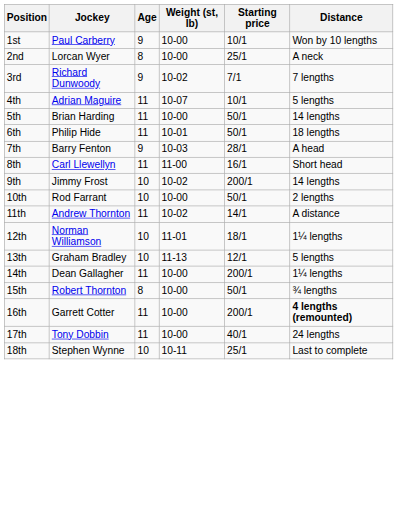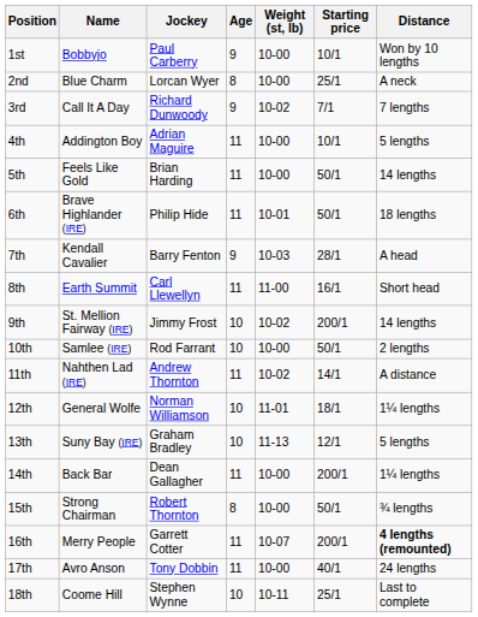 <table class="wikitable sortable">
 <tr>
 <th>Position</th>
+<th>Name</th>
 <th>Jockey</th>
 <th>Age</th>
 <th>Weight (st, lb)</th>
 <th>Starting price</th>
 <th>Distance</th>
 </tr>
 <tr>
 <td>1st</td>
+<td><a href='#'>Bobbyjo</a></td>
 <td><a href='#'>Paul Carberry</a></td>
 <td>9</td>
 <td>10-00</td>
 <td>10/1</td>
 <td>Won by 10 lengths</td>
 </tr>
 <tr>
 <td>2nd</td>
+<td>Blue Charm</td>
 <td>Lorcan Wyer</td>
 <td>8</td>
 <td>10-00</td>
 <td>25/1</td>
 <td>A neck</td>
 </tr>
 <tr>
 <td>3rd</td>
+<td>Call It A Day</td>
 <td><a href='#'>Richard Dunwoody</a></td>
 <td>9</td>
 <td>10-02</td>
 <td>7/1</td>
 <td>7 lengths</td>
 </tr>
 <tr>
 <td>4th</td>
+<td>Addington Boy</td>
 <td><a href='#'>Adrian Maguire</a></td>
 <td>11</td>
-<td>10-07</td>
+<td>10-00</td>
 <td>10/1</td>
 <td>5 lengths</td>
 </tr>
 <tr>
 <td>5th</td>
+<td>Feels Like Gold</td>
 <td>Brian Harding</td>
 <td>11</td>
 <td>10-00</td>
 <td>50/1</td>
 <td>14 lengths</td>
 </tr>
 <tr>
 <td>6th</td>
+<td>Brave Highlander <small>(<a href='#'>IRE</a>)</small></td>
 <td>Philip Hide</td>
 <td>11</td>
 <td>10-01</td>
 <td>50/1</td>
 <td>18 lengths</td>
 </tr>
 <tr>
 <td>7th</td>
+<td>Kendall Cavalier</td>
 <td>Barry Fenton</td>
 <td>9</td>
 <td>10-03</td>
 <td>28/1</td>
 <td>A head</td>
 </tr>
 <tr>
 <td>8th</td>
+<td><a href='#'>Earth Summit</a></td>
 <td><a href='#'>Carl Llewellyn</a></td>
 <td>11</td>
 <td>11-00</td>
 <td>16/1</td>
 <td>Short head</td>
 </tr>
 <tr>
 <td>9th</td>
+<td>St. Mellion Fairway <small>(<a href='#'>IRE</a>)</small></td>
 <td>Jimmy Frost</td>
 <td>10</td>
 <td>10-02</td>
 <td>200/1</td>
 <td>14 lengths</td>
 </tr>
 <tr>
 <td>10th</td>
+<td>Samlee <small>(<a href='#'>IRE</a>)</small></td>
 <td>Rod Farrant</td>
 <td>10</td>
 <td>10-00</td>
 <td>50/1</td>
 <td>2 lengths</td>
 </tr>
 <tr>
 <td>11th</td>
+<td>Nahthen Lad <small>(<a href='#'>IRE</a>)</small></td>
 <td><a href='#'>Andrew Thornton</a></td>
 <td>11</td>
 <td>10-02</td>
 <td>14/1</td>
 <td>A distance</td>
 </tr>
 <tr>
 <td>12th</td>
+<td>General Wolfe</td>
 <td><a href='#'>Norman Williamson</a></td>
 <td>10</td>
 <td>11-01</td>
 <td>18/1</td>
 <td>1¼ lengths</td>
 </tr>
 <tr>
 <td>13th</td>
+<td>Suny Bay <small>(<a href='#'>IRE</a>)</small></td>
 <td>Graham Bradley</td>
 <td>10</td>
 <td>11-13</td>
 <td>12/1</td>
 <td>5 lengths</td>
 </tr>
 <tr>
 <td>14th</td>
+<td>Back Bar</td>
 <td>Dean Gallagher</td>
 <td>11</td>
 <td>10-00</td>
 <td>200/1</td>
 <td>1¼ lengths</td>
 </tr>
 <tr>
 <td>15th</td>
+<td>Strong Chairman</td>
 <td><a href='#'>Robert Thornton</a></td>
 <td>8</td>
 <td>10-00</td>
 <td>50/1</td>
 <td>¾ lengths</td>
 </tr>
 <tr>
 <td>16th</td>
+<td>Merry People</td>
 <td>Garrett Cotter</td>
 <td>11</td>
-<td>10-00</td>
+<td>10-07</td>
 <td>200/1</td>
 <td><strong>4 lengths (remounted)</strong></td>
 </tr>
 <tr>
 <td>17th</td>
+<td>Avro Anson</td>
 <td><a href='#'>Tony Dobbin</a></td>
 <td>11</td>
 <td>10-00</td>
 <td>40/1</td>
 <td>24 lengths</td>
 </tr>
 <tr>
 <td>18th</td>
+<td>Coome Hill</td>
 <td>Stephen Wynne</td>
 <td>10</td>
 <td>10-11</td>
 <td>25/1</td>
 <td>Last to complete</td>
 </tr>
 </table>
